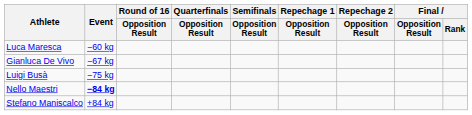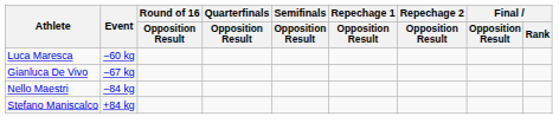 <table class="wikitable" style="font-size:90%">
 <tr>
 <th rowspan="2">Athlete</th>
 <th rowspan="2">Event</th>
 <th>Round of 16</th>
 <th>Quarterfinals</th>
 <th>Semifinals</th>
 <th>Repechage 1</th>
 <th>Repechage 2</th>
 <th colspan=2>Final / </th>
 </tr>
 <tr style="font-size:95%">
 <th>Opposition<br>Result</th>
 <th>Opposition<br>Result</th>
 <th>Opposition<br>Result</th>
 <th>Opposition<br>Result</th>
 <th>Opposition<br>Result</th>
 <th>Opposition<br>Result</th>
 <th>Rank</th>
 </tr>
 <tr align=center>
 <td align=left><a href='#'>Luca Maresca</a></td>
 <td align=left><a href='#'>−60 kg</a></td>
 <td></td>
 <td></td>
 <td></td>
 <td></td>
 <td></td>
 <td></td>
 <td></td>
 </tr>
 <tr align=center>
 <td align=left><a href='#'>Gianluca De Vivo</a></td>
 <td align=left><a href='#'>−67 kg</a></td>
 <td></td>
 <td></td>
 <td></td>
 <td></td>
 <td></td>
 <td></td>
 <td></td>
 </tr>
 <tr align=center>
-<td align=left><a href='#'>Luigi Busà</a></td>
-<td align=left><a href='#'>−75 kg</a></td>
-<td></td>
-<td></td>
-<td></td>
-<td></td>
-<td></td>
-<td></td>
-<td></td>
-</tr>
-<tr align=center>
 <td align=left><a href='#'>Nello Maestri</a></td>
-<td align=left><strong><a href='#'>−84 kg</a></strong></td>
+<td align=left><a href='#'>−84 kg</a></td>
 <td></td>
 <td></td>
 <td></td>
 <td></td>
 <td></td>
 <td></td>
 <td></td>
 </tr>
 <tr align=center>
 <td align=left><a href='#'>Stefano Maniscalco</a></td>
 <td align=left><a href='#'>+84 kg</a></td>
 <td></td>
 <td></td>
 <td></td>
 <td></td>
 <td></td>
 <td></td>
 <td></td>
 </tr>
 </table>
